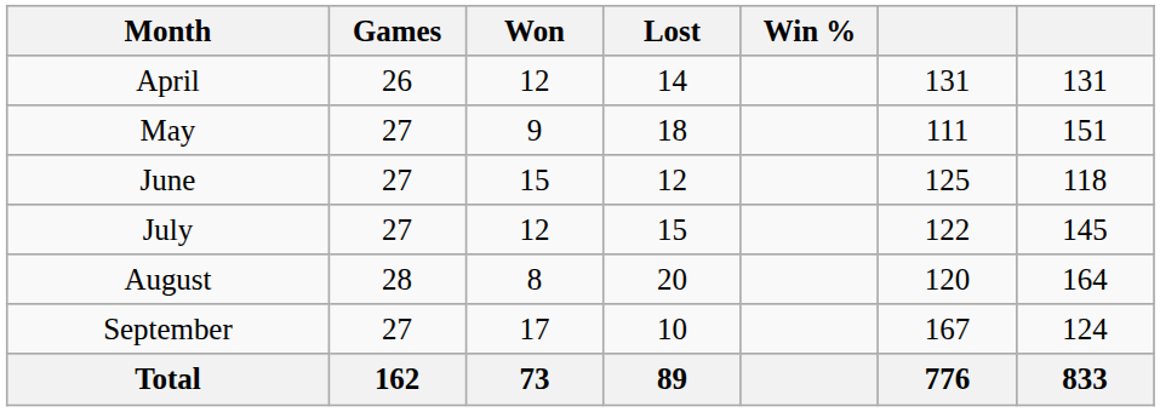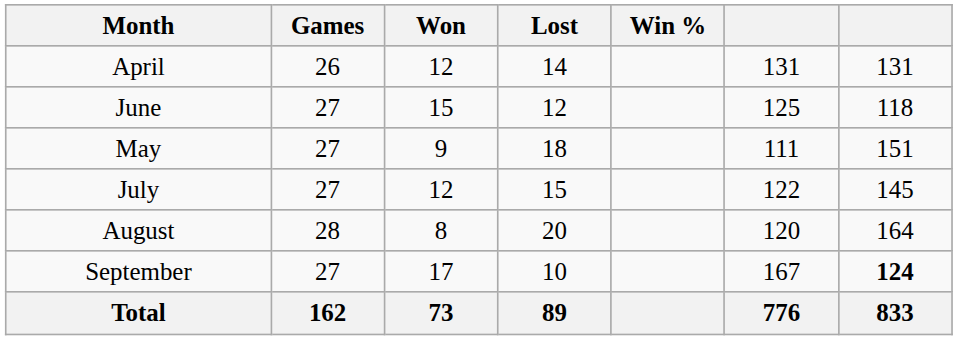 <table class="wikitable" style="font-size:95%; text-align:center; width:38em;margin: 0.5em auto;">
 <tr>
 <th width="28%">Month</th>
 <th width="12%">Games</th>
 <th width="12%">Won</th>
 <th width="12%">Lost</th>
 <th width="12%">Win %</th>
 <th width="12%"></th>
 <th width="12%"></th>
 </tr>
 <tr>
 <td>April</td>
 <td>26</td>
 <td>12</td>
 <td>14</td>
 <td></td>
 <td>131</td>
 <td>131</td>
 </tr>
 <tr>
+<td>June</td>
+<td>27</td>
+<td>15</td>
+<td>12</td>
+<td></td>
+<td>125</td>
+<td>118</td>
+</tr>
+<tr>
 <td>May</td>
 <td>27</td>
 <td>9</td>
 <td>18</td>
 <td></td>
 <td>111</td>
 <td>151</td>
-</tr>
-<tr>
-<td>June</td>
-<td>27</td>
-<td>15</td>
-<td>12</td>
-<td></td>
-<td>125</td>
-<td>118</td>
 </tr>
 <tr>
 <td>July</td>
 <td>27</td>
 <td>12</td>
 <td>15</td>
 <td></td>
 <td>122</td>
 <td>145</td>
 </tr>
 <tr>
 <td>August</td>
 <td>28</td>
 <td>8</td>
 <td>20</td>
 <td></td>
 <td>120</td>
 <td>164</td>
 </tr>
 <tr>
 <td>September</td>
 <td>27</td>
 <td>17</td>
 <td>10</td>
 <td></td>
 <td>167</td>
-<td>124</td>
+<td><strong>124</strong></td>
 </tr>
 <tr>
 <th>Total</th>
 <th>162</th>
 <th>73</th>
 <th>89</th>
 <th></th>
 <th>776</th>
 <th>833</th>
 </tr>
 </table>
